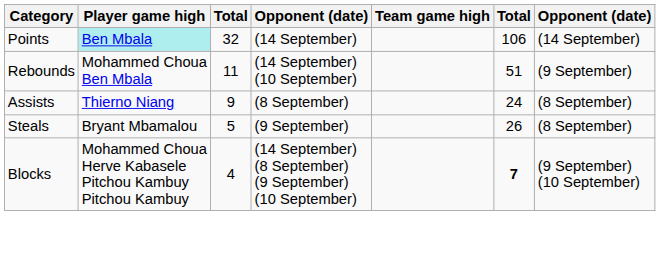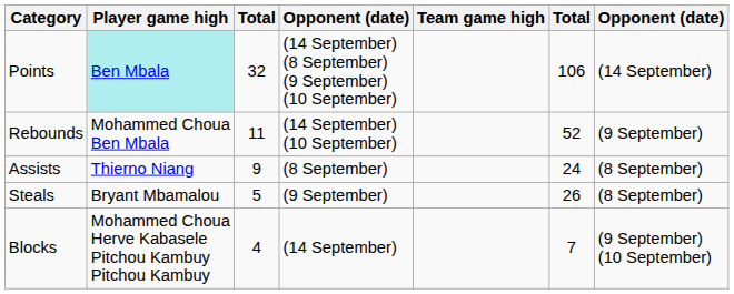 <table class="wikitable">
 <tr>
 <th>Category</th>
 <th>Player game high</th>
 <th>Total</th>
 <th>Opponent (date)</th>
 <th>Team game high</th>
 <th>Total</th>
 <th>Opponent (date)</th>
 </tr>
 <tr>
 <td>Points</td>
 <td style="background: paleturquoise;"> <a href='#'>Ben Mbala</a></td>
 <td align="center">32</td>
-<td> (14 September)</td>
+<td> (14 September)<br> (8 September)<br> (9 September)<br> (10 September)</td>
 <td></td>
 <td align="center">106</td>
 <td> (14 September)</td>
 </tr>
 <tr>
 <td>Rebounds</td>
 <td> Mohammed Choua<br> <a href='#'>Ben Mbala</a></td>
 <td align="center">11</td>
 <td> (14 September)<br> (10 September)</td>
 <td></td>
-<td align="center">51</td>
+<td align="center">52</td>
 <td> (9 September)</td>
 </tr>
 <tr>
 <td>Assists</td>
 <td> <a href='#'>Thierno Niang</a></td>
 <td align="center">9</td>
 <td> (8 September)</td>
 <td></td>
 <td align="center">24</td>
 <td> (8 September)</td>
 </tr>
 <tr>
 <td>Steals</td>
 <td> Bryant Mbamalou</td>
 <td align="center">5</td>
 <td> (9 September)</td>
 <td></td>
 <td align="center">26</td>
 <td> (8 September)</td>
 </tr>
 <tr>
 <td>Blocks</td>
 <td> Mohammed Choua<br> Herve Kabasele<br> Pitchou Kambuy<br> Pitchou Kambuy</td>
 <td align="center">4</td>
-<td> (14 September)<br> (8 September)<br> (9 September)<br> (10 September)</td>
+<td> (14 September)</td>
 <td><br></td>
-<td align="center"><strong>7</strong></td>
+<td align="center">7</td>
 <td> (9 September)<br> (10 September)</td>
 </tr>
 </table>
